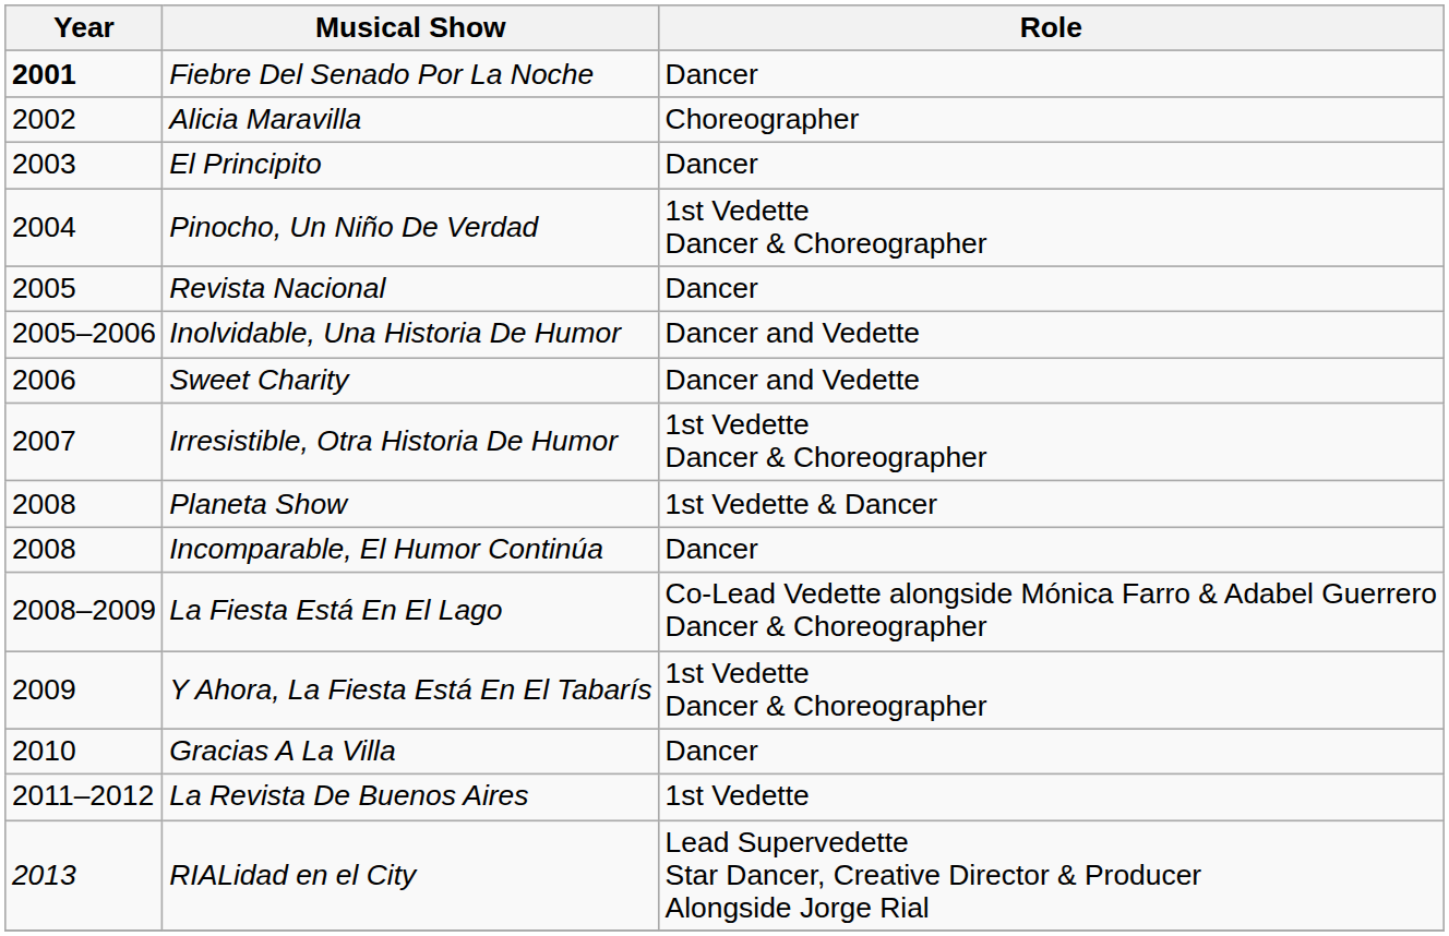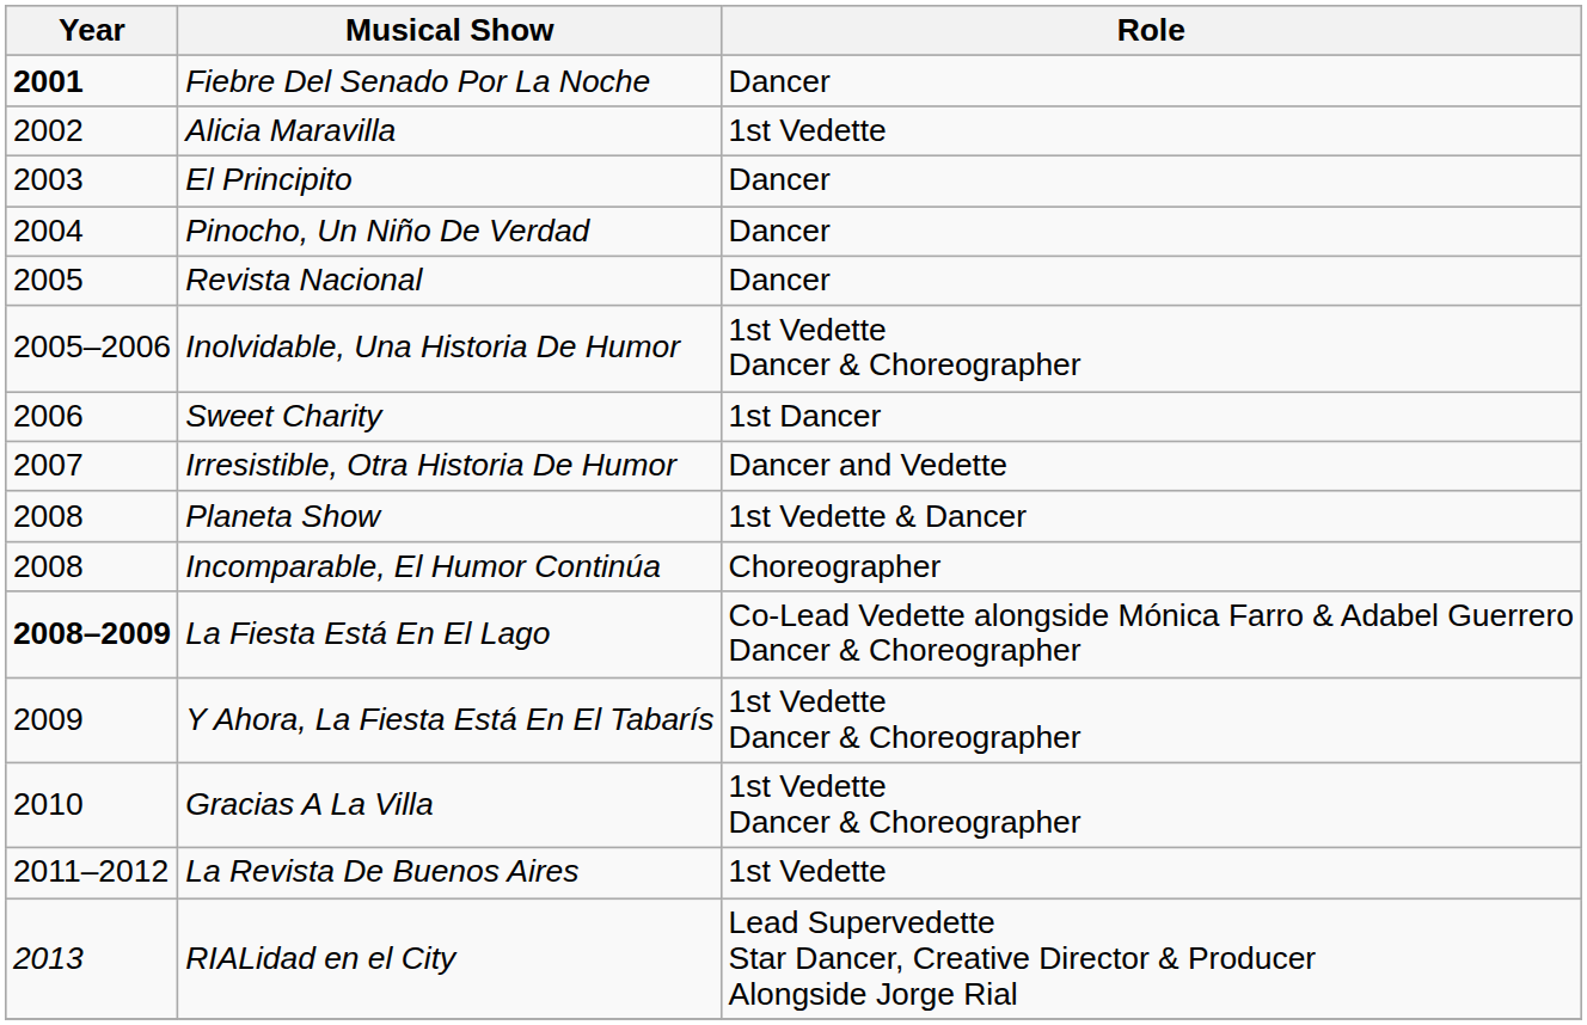 <table class="wikitable sortable">
 <tr>
 <th>Year</th>
 <th>Musical Show</th>
 <th>Role</th>
 </tr>
 <tr>
 <td><strong>2001</strong></td>
 <td><em>Fiebre Del Senado Por La Noche</em></td>
 <td>Dancer</td>
 </tr>
 <tr>
 <td>2002</td>
 <td><em>Alicia Maravilla</em></td>
-<td>Choreographer</td>
+<td>1st Vedette</td>
 </tr>
 <tr>
 <td>2003</td>
 <td><em>El Principito</em></td>
 <td>Dancer</td>
 </tr>
 <tr>
 <td>2004</td>
 <td><em>Pinocho, Un Niño De Verdad</em></td>
-<td>1st Vedette<br>Dancer & Choreographer</td>
+<td>Dancer</td>
 </tr>
 <tr>
 <td>2005</td>
 <td><em>Revista Nacional</em></td>
 <td>Dancer</td>
 </tr>
 <tr>
 <td>2005–2006</td>
 <td><em>Inolvidable, Una Historia De Humor</em></td>
-<td>Dancer and Vedette</td>
+<td>1st Vedette<em><br></em>Dancer & Choreographer</td>
 </tr>
 <tr>
 <td>2006</td>
 <td><em>Sweet Charity</em></td>
-<td>Dancer and Vedette</td>
+<td>1st Dancer</td>
 </tr>
 <tr>
 <td>2007</td>
 <td><em>Irresistible, Otra Historia De Humor</em></td>
-<td>1st Vedette<em><br></em>Dancer & Choreographer</td>
+<td>Dancer and Vedette</td>
 </tr>
 <tr>
 <td>2008</td>
 <td><em>Planeta Show</em></td>
 <td>1st Vedette & Dancer</td>
 </tr>
 <tr>
 <td>2008</td>
 <td><em>Incomparable, El Humor Continúa</em></td>
-<td>Dancer</td>
+<td>Choreographer</td>
 </tr>
 <tr>
-<td>2008–2009</td>
+<td><strong>2008–2009</strong></td>
 <td><em>La Fiesta Está En El Lago</em></td>
 <td>Co-Lead Vedette alongside Mónica Farro & Adabel Guerrero<br>Dancer & Choreographer</td>
 </tr>
 <tr>
 <td>2009</td>
 <td><em>Y Ahora, La Fiesta Está En El Tabarís</em></td>
 <td>1st Vedette<br>Dancer & Choreographer</td>
 </tr>
 <tr>
 <td>2010</td>
 <td><em>Gracias A La Villa</em></td>
-<td>Dancer</td>
+<td>1st Vedette<br>Dancer & Choreographer</td>
 </tr>
 <tr>
 <td>2011–2012</td>
 <td><em>La Revista De Buenos Aires</em></td>
 <td>1st Vedette</td>
 </tr>
 <tr>
 <td><em>2013</em></td>
 <td><em>RIALidad en el City</em></td>
 <td>Lead Supervedette<br>Star Dancer, Creative Director & Producer<br>Alongside Jorge Rial</td>
 </tr>
 <tr>
 </tr>
 </table>
